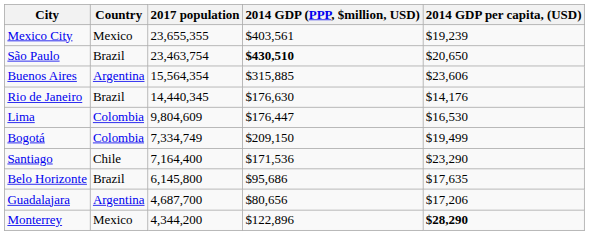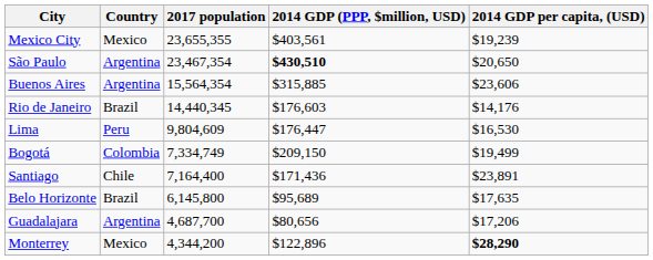 <table class="wikitable sortable">
 <tr>
 <th>City</th>
 <th>Country</th>
 <th>2017 population</th>
 <th>2014 GDP (<a href='#'>PPP</a>, $million, USD)</th>
 <th>2014 GDP per capita, (USD)</th>
 </tr>
 <tr>
 <td><a href='#'>Mexico City</a></td>
 <td> Mexico</td>
 <td>23,655,355</td>
 <td>$403,561</td>
 <td>$19,239</td>
 </tr>
 <tr>
 <td><a href='#'>São Paulo</a></td>
-<td> Brazil</td>
-<td>23,463,754</td>
+<td> <a href='#'>Argentina</a></td>
+<td>23,467,354</td>
 <td><strong>$430,510</strong></td>
 <td>$20,650</td>
 </tr>
 <tr>
 <td><a href='#'>Buenos Aires</a></td>
 <td> <a href='#'>Argentina</a></td>
 <td>15,564,354</td>
 <td>$315,885</td>
 <td>$23,606</td>
 </tr>
 <tr>
 <td><a href='#'>Rio de Janeiro</a></td>
 <td> Brazil</td>
 <td>14,440,345</td>
-<td>$176,630</td>
+<td>$176,603</td>
 <td>$14,176</td>
 </tr>
 <tr>
 <td><a href='#'>Lima</a></td>
-<td> <a href='#'>Colombia</a></td>
+<td> <a href='#'>Peru</a></td>
 <td>9,804,609</td>
 <td>$176,447</td>
 <td>$16,530</td>
 </tr>
 <tr>
 <td><a href='#'>Bogotá</a></td>
 <td> <a href='#'>Colombia</a></td>
 <td>7,334,749</td>
 <td>$209,150</td>
 <td>$19,499</td>
 </tr>
 <tr>
 <td><a href='#'>Santiago</a></td>
 <td> Chile</td>
 <td>7,164,400</td>
-<td>$171,536</td>
-<td>$23,290</td>
+<td>$171,436</td>
+<td>$23,891</td>
 </tr>
 <tr>
 <td><a href='#'>Belo Horizonte</a></td>
 <td> Brazil</td>
 <td>6,145,800</td>
-<td>$95,686</td>
+<td>$95,689</td>
 <td>$17,635</td>
 </tr>
 <tr>
 <td><a href='#'>Guadalajara</a></td>
 <td> <a href='#'>Argentina</a></td>
 <td>4,687,700</td>
 <td>$80,656</td>
 <td>$17,206</td>
 </tr>
 <tr>
 <td><a href='#'>Monterrey</a></td>
 <td> Mexico</td>
 <td>4,344,200</td>
 <td>$122,896</td>
 <td><strong>$28,290</strong></td>
 </tr>
 </table>
